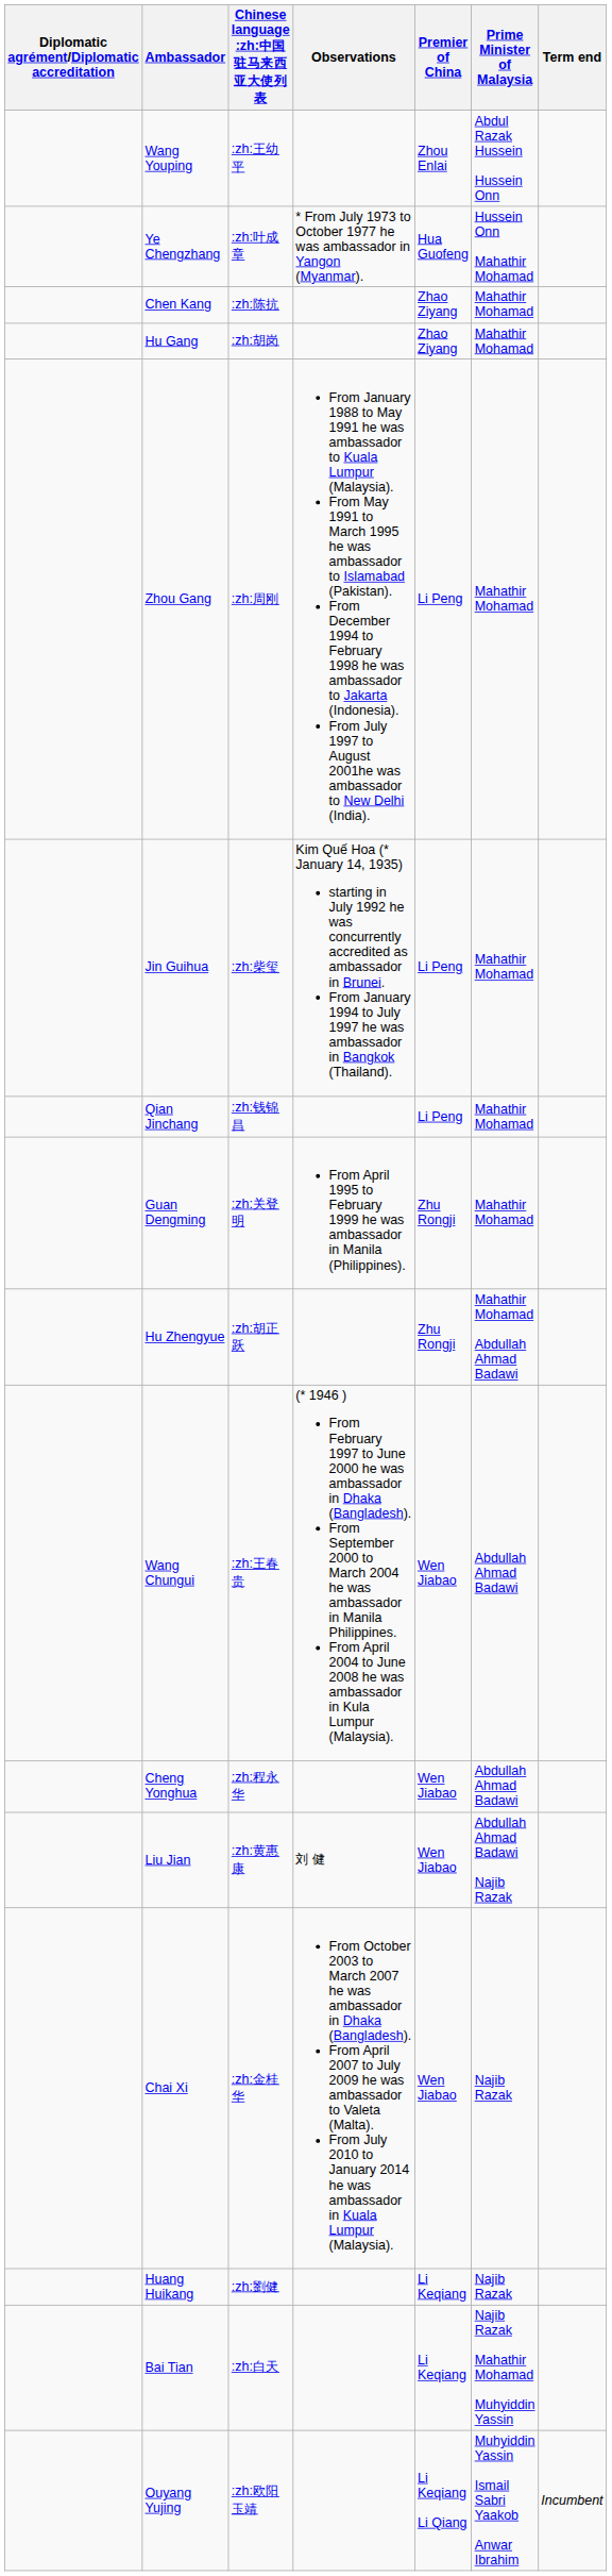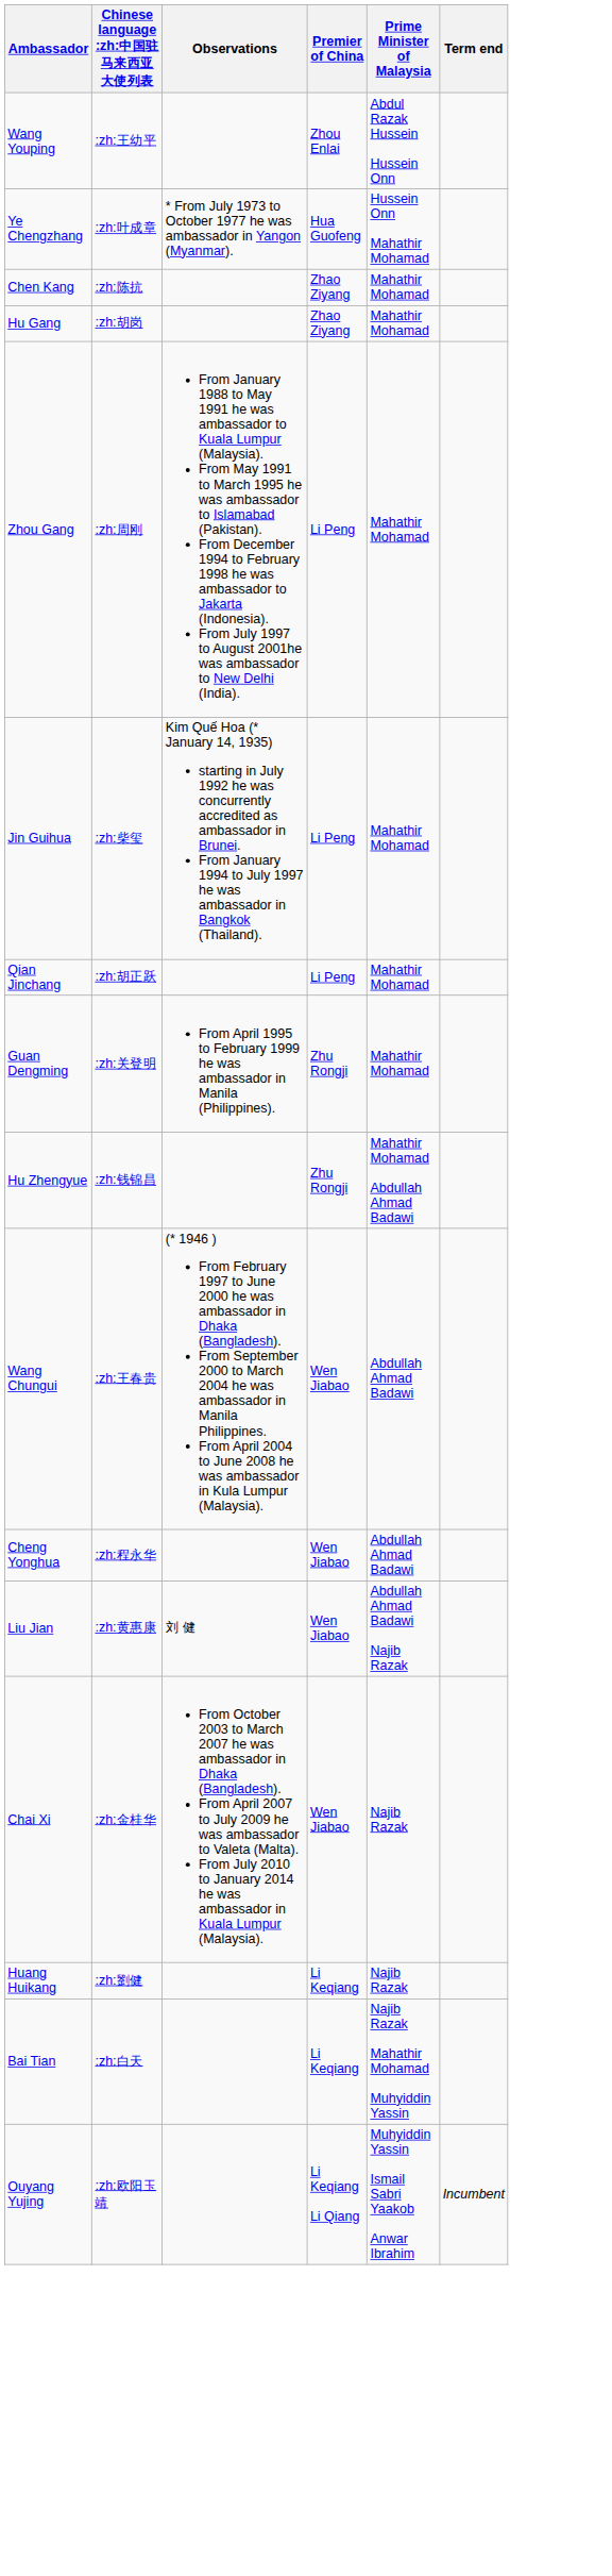 <table class="wikitable sortable">
 <tr>
-<th>Diplomatic <a href='#'>agrément</a>/<a href='#'>Diplomatic accreditation</a></th>
 <th><a href='#'>Ambassador</a></th>
 <th><a href='#'>Chinese language</a><br><span><a href='#'>:zh:中国驻马来西亚大使列表</a></span></th>
 <th>Observations</th>
 <th><a href='#'>Premier of China</a></th>
 <th><a href='#'>Prime Minister of Malaysia</a></th>
 <th>Term end</th>
 </tr>
 <tr>
-<td></td>
 <td><a href='#'>Wang Youping</a></td>
 <td><span><a href='#'>:zh:王幼平</a></span></td>
 <td></td>
 <td><a href='#'>Zhou Enlai</a></td>
 <td><a href='#'>Abdul Razak Hussein</a><br><br> <a href='#'>Hussein Onn</a></td>
 <td></td>
 </tr>
 <tr>
-<td></td>
 <td><a href='#'>Ye Chengzhang</a></td>
 <td><span><a href='#'>:zh:叶成章</a></span></td>
 <td>* From July 1973 to October 1977 he was ambassador in <a href='#'>Yangon</a> (<a href='#'>Myanmar</a>).</td>
 <td><a href='#'>Hua Guofeng</a></td>
 <td><a href='#'>Hussein Onn</a><br><br> <a href='#'>Mahathir Mohamad</a></td>
 <td></td>
 </tr>
 <tr>
-<td></td>
 <td><a href='#'>Chen Kang</a></td>
 <td><span><a href='#'>:zh:陈抗</a></span></td>
 <td></td>
 <td><a href='#'>Zhao Ziyang</a></td>
 <td><a href='#'>Mahathir Mohamad</a></td>
 <td></td>
 </tr>
 <tr>
-<td></td>
 <td><a href='#'>Hu Gang</a></td>
 <td><span><a href='#'>:zh:胡岗</a></span></td>
 <td></td>
 <td><a href='#'>Zhao Ziyang</a></td>
 <td><a href='#'>Mahathir Mohamad</a></td>
 <td></td>
 </tr>
 <tr>
-<td></td>
 <td><a href='#'>Zhou Gang</a></td>
 <td><span><a href='#'>:zh:周刚</a></span></td>
 <td><br><ul><li>From January 1988 to May 1991 he was ambassador to <a href='#'>Kuala Lumpur</a> (Malaysia).</li><li>From May 1991 to March 1995 he was ambassador to <a href='#'>Islamabad</a> (Pakistan).</li><li>From December 1994 to February 1998 he was ambassador to <a href='#'>Jakarta</a> (Indonesia).</li><li>From July 1997 to August 2001he was ambassador to <a href='#'>New Delhi</a> (India).</li></ul></td>
 <td><a href='#'>Li Peng</a></td>
 <td><a href='#'>Mahathir Mohamad</a></td>
 <td></td>
 </tr>
 <tr>
-<td></td>
 <td><a href='#'>Jin Guihua</a></td>
 <td><span><a href='#'>:zh:柴玺</a></span></td>
 <td>Kim Quế Hoa (* January 14, 1935)<br><ul><li>starting in July 1992 he was concurrently accredited as ambassador in <a href='#'>Brunei</a>.</li><li>From January 1994 to July 1997 he was ambassador in <a href='#'>Bangkok</a> (Thailand).</li></ul></td>
 <td><a href='#'>Li Peng</a></td>
 <td><a href='#'>Mahathir Mohamad</a></td>
 <td></td>
 </tr>
 <tr>
-<td></td>
 <td><a href='#'>Qian Jinchang</a></td>
-<td><span><a href='#'>:zh:钱锦昌</a></span></td>
+<td><span><a href='#'>:zh:胡正跃</a></span></td>
 <td></td>
 <td><a href='#'>Li Peng</a></td>
 <td><a href='#'>Mahathir Mohamad</a></td>
 <td></td>
 </tr>
 <tr>
-<td></td>
 <td><a href='#'>Guan Dengming</a></td>
 <td><span><a href='#'>:zh:关登明</a></span></td>
 <td><br><ul><li>From April 1995 to February 1999 he was ambassador in Manila (Philippines).</li></ul></td>
 <td><a href='#'>Zhu Rongji</a></td>
 <td><a href='#'>Mahathir Mohamad</a></td>
 <td></td>
 </tr>
 <tr>
-<td></td>
 <td><a href='#'>Hu Zhengyue</a></td>
-<td><span><a href='#'>:zh:胡正跃</a></span></td>
+<td><span><a href='#'>:zh:钱锦昌</a></span></td>
 <td></td>
 <td><a href='#'>Zhu Rongji</a></td>
 <td><a href='#'>Mahathir Mohamad</a><br><br> <a href='#'>Abdullah Ahmad Badawi</a></td>
 <td></td>
 </tr>
 <tr>
-<td></td>
 <td><a href='#'>Wang Chungui</a></td>
 <td><span><a href='#'>:zh:王春贵</a></span></td>
 <td>(* 1946 )<br><ul><li>From February 1997 to June 2000 he was ambassador in <a href='#'>Dhaka</a> (<a href='#'>Bangladesh</a>).</li><li>From September 2000 to March 2004 he was ambassador in Manila Philippines.</li><li>From April 2004 to June 2008 he was ambassador in Kula Lumpur (Malaysia).</li></ul></td>
 <td><a href='#'>Wen Jiabao</a></td>
 <td><a href='#'>Abdullah Ahmad Badawi</a></td>
 <td></td>
 </tr>
 <tr>
-<td></td>
 <td><a href='#'>Cheng Yonghua</a></td>
 <td><span><a href='#'>:zh:程永华</a></span></td>
 <td></td>
 <td><a href='#'>Wen Jiabao</a></td>
 <td><a href='#'>Abdullah Ahmad Badawi</a></td>
 <td></td>
 </tr>
 <tr>
-<td></td>
 <td><a href='#'>Liu Jian</a></td>
 <td><span><a href='#'>:zh:黄惠康</a></span></td>
 <td><span>刘 健</span></td>
 <td><a href='#'>Wen Jiabao</a></td>
 <td><a href='#'>Abdullah Ahmad Badawi</a><br><br> <a href='#'>Najib Razak</a></td>
 <td></td>
 </tr>
 <tr>
-<td></td>
 <td><a href='#'>Chai Xi</a></td>
 <td><span><a href='#'>:zh:金桂华</a></span></td>
 <td><br><ul><li>From October 2003 to March 2007 he was ambassador in <a href='#'>Dhaka</a> (<a href='#'>Bangladesh</a>).</li><li>From April 2007 to July 2009 he was ambassador to Valeta (Malta).</li><li>From July 2010 to January 2014 he was ambassador in <a href='#'>Kuala Lumpur</a> (Malaysia).</li></ul></td>
 <td><a href='#'>Wen Jiabao</a></td>
 <td><a href='#'>Najib Razak</a></td>
 <td></td>
 </tr>
 <tr>
-<td></td>
 <td><a href='#'>Huang Huikang</a></td>
 <td><span><a href='#'>:zh:劉健</a></span></td>
 <td></td>
 <td><a href='#'>Li Keqiang</a></td>
 <td><a href='#'>Najib Razak</a></td>
 <td></td>
 </tr>
 <tr>
-<td></td>
 <td><a href='#'>Bai Tian</a></td>
 <td><span><a href='#'>:zh:白天</a></span></td>
 <td></td>
 <td><a href='#'>Li Keqiang</a></td>
 <td><a href='#'>Najib Razak</a><br><br> <a href='#'>Mahathir Mohamad</a><br><br> <a href='#'>Muhyiddin Yassin</a></td>
 <td></td>
 </tr>
 <tr>
-<td></td>
 <td><a href='#'>Ouyang Yujing</a></td>
 <td><span><a href='#'>:zh:欧阳玉靖</a></span></td>
 <td></td>
 <td><a href='#'>Li Keqiang</a><br><br> <a href='#'>Li Qiang</a></td>
 <td><a href='#'>Muhyiddin Yassin</a><br><br> <a href='#'>Ismail Sabri Yaakob</a><br><br> <a href='#'>Anwar Ibrahim</a></td>
 <td><em>Incumbent</em></td>
 </tr>
 </table>
